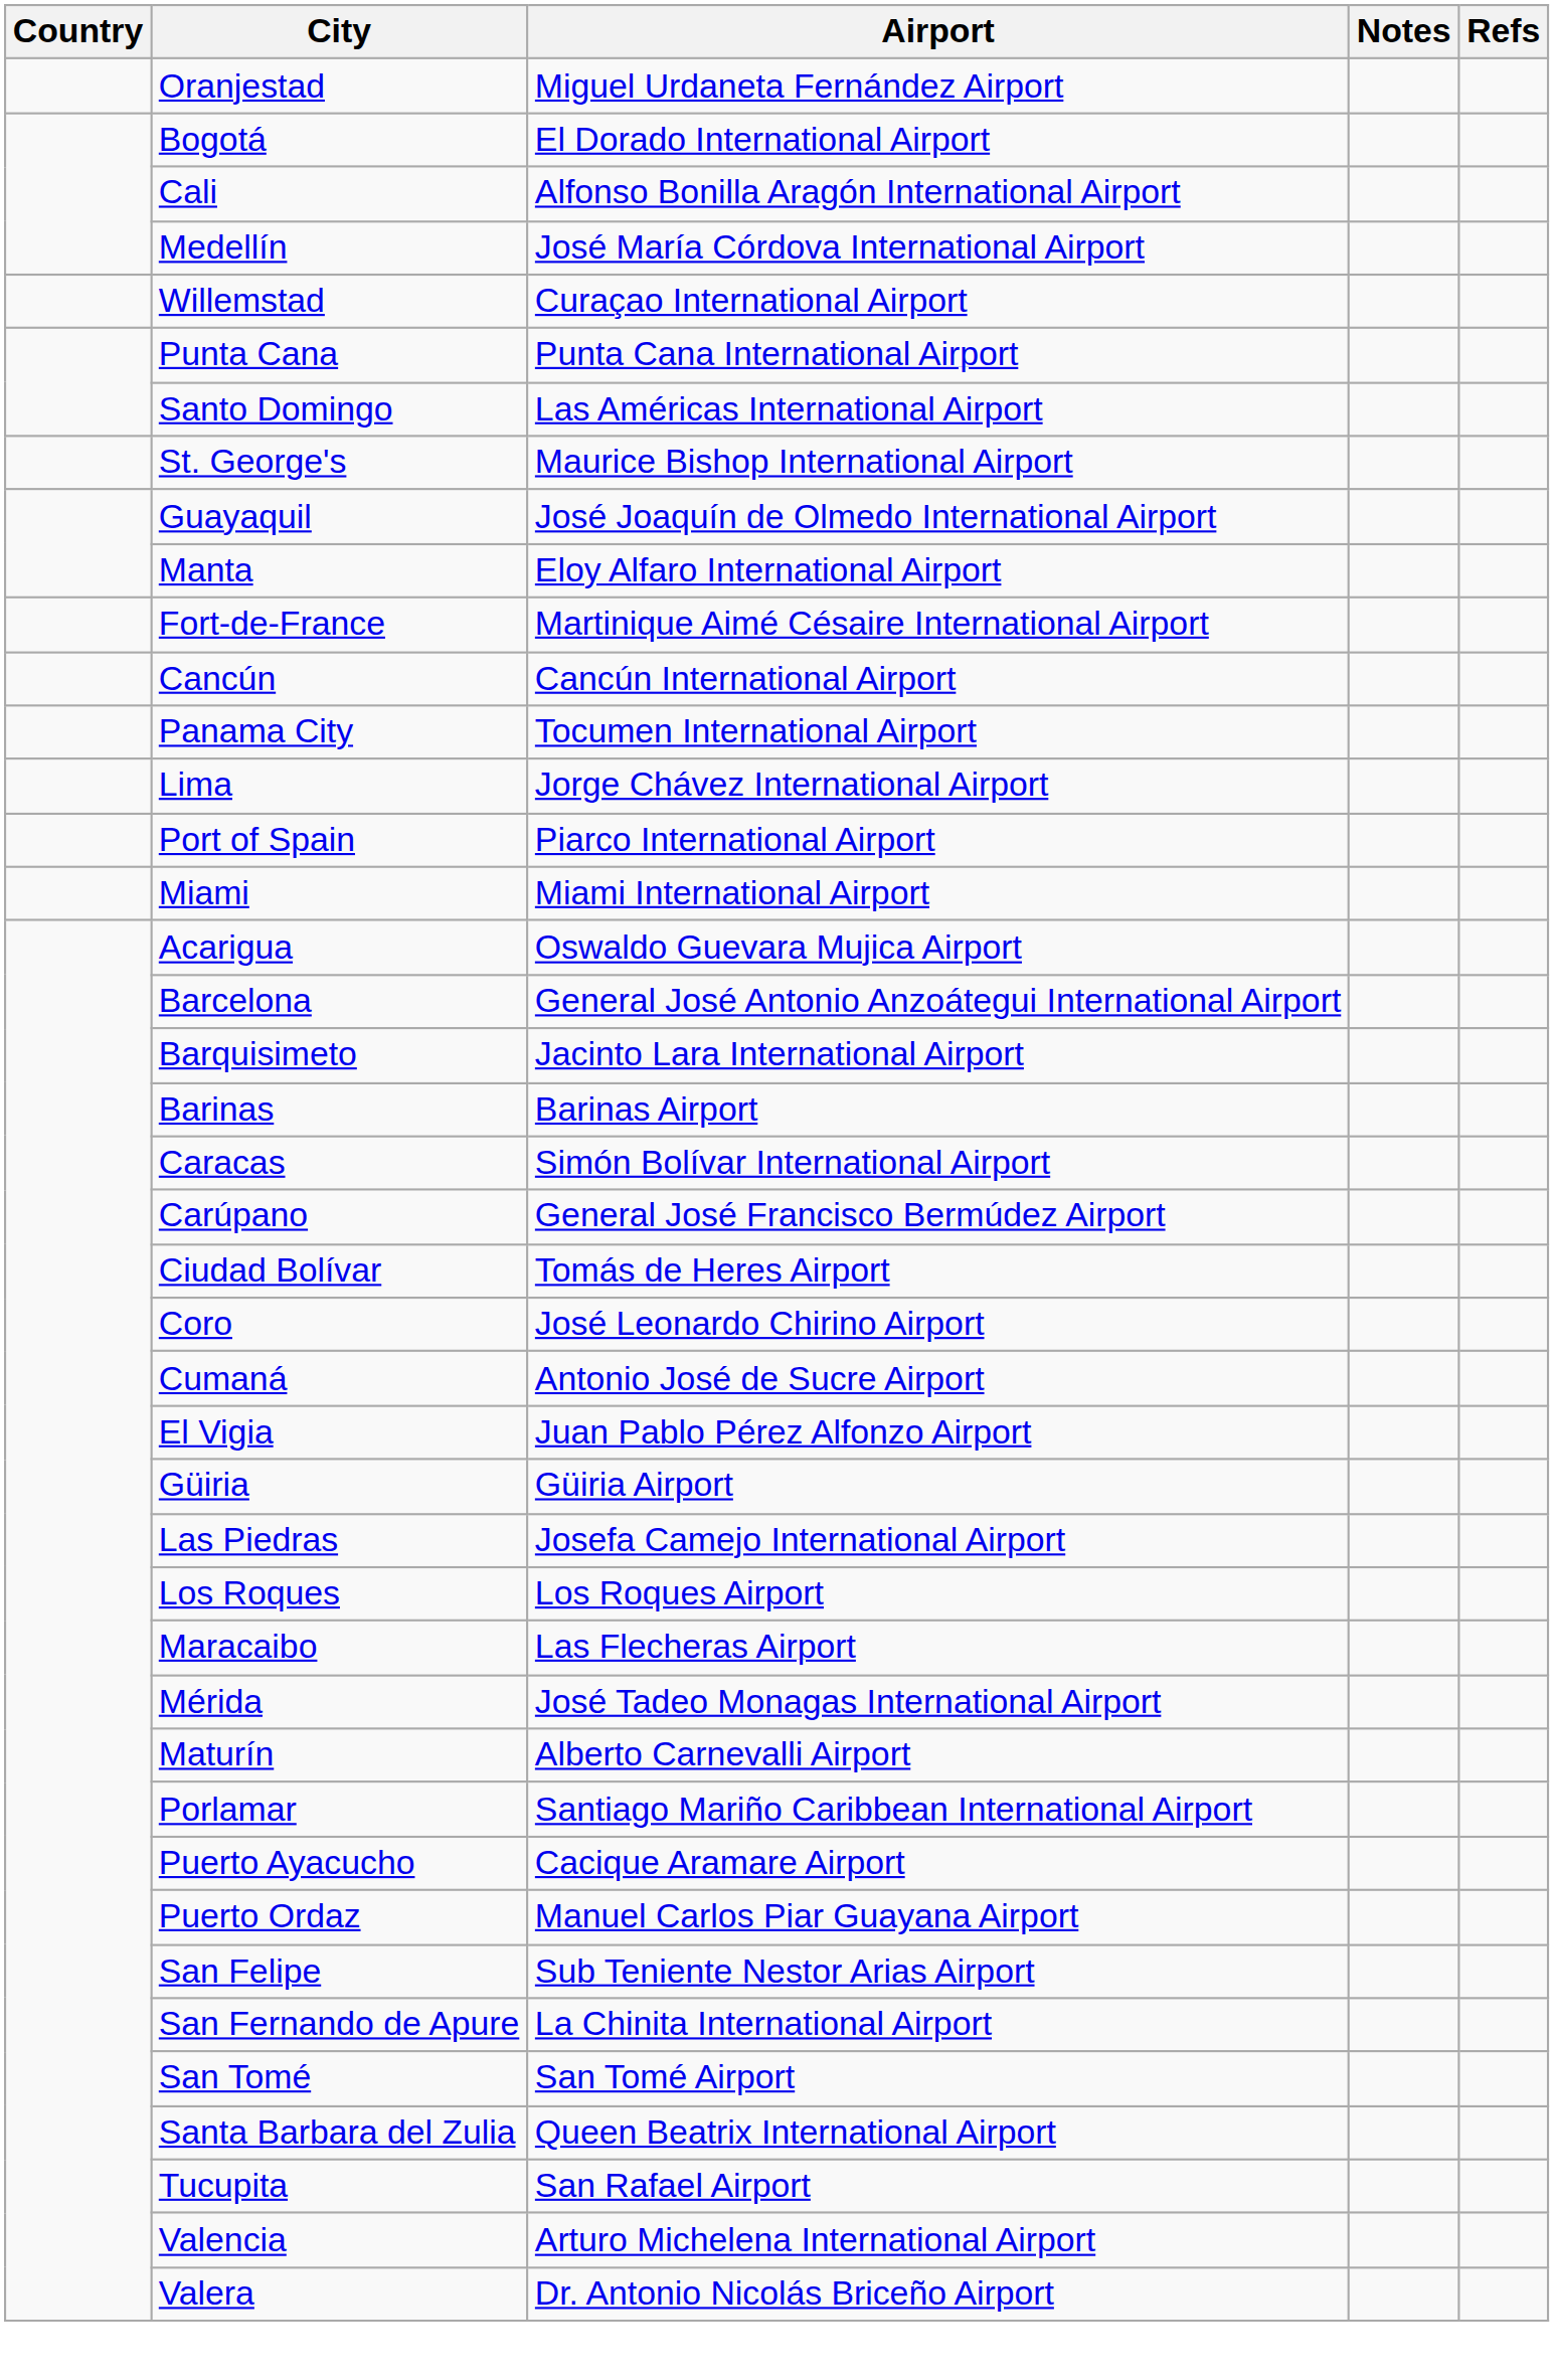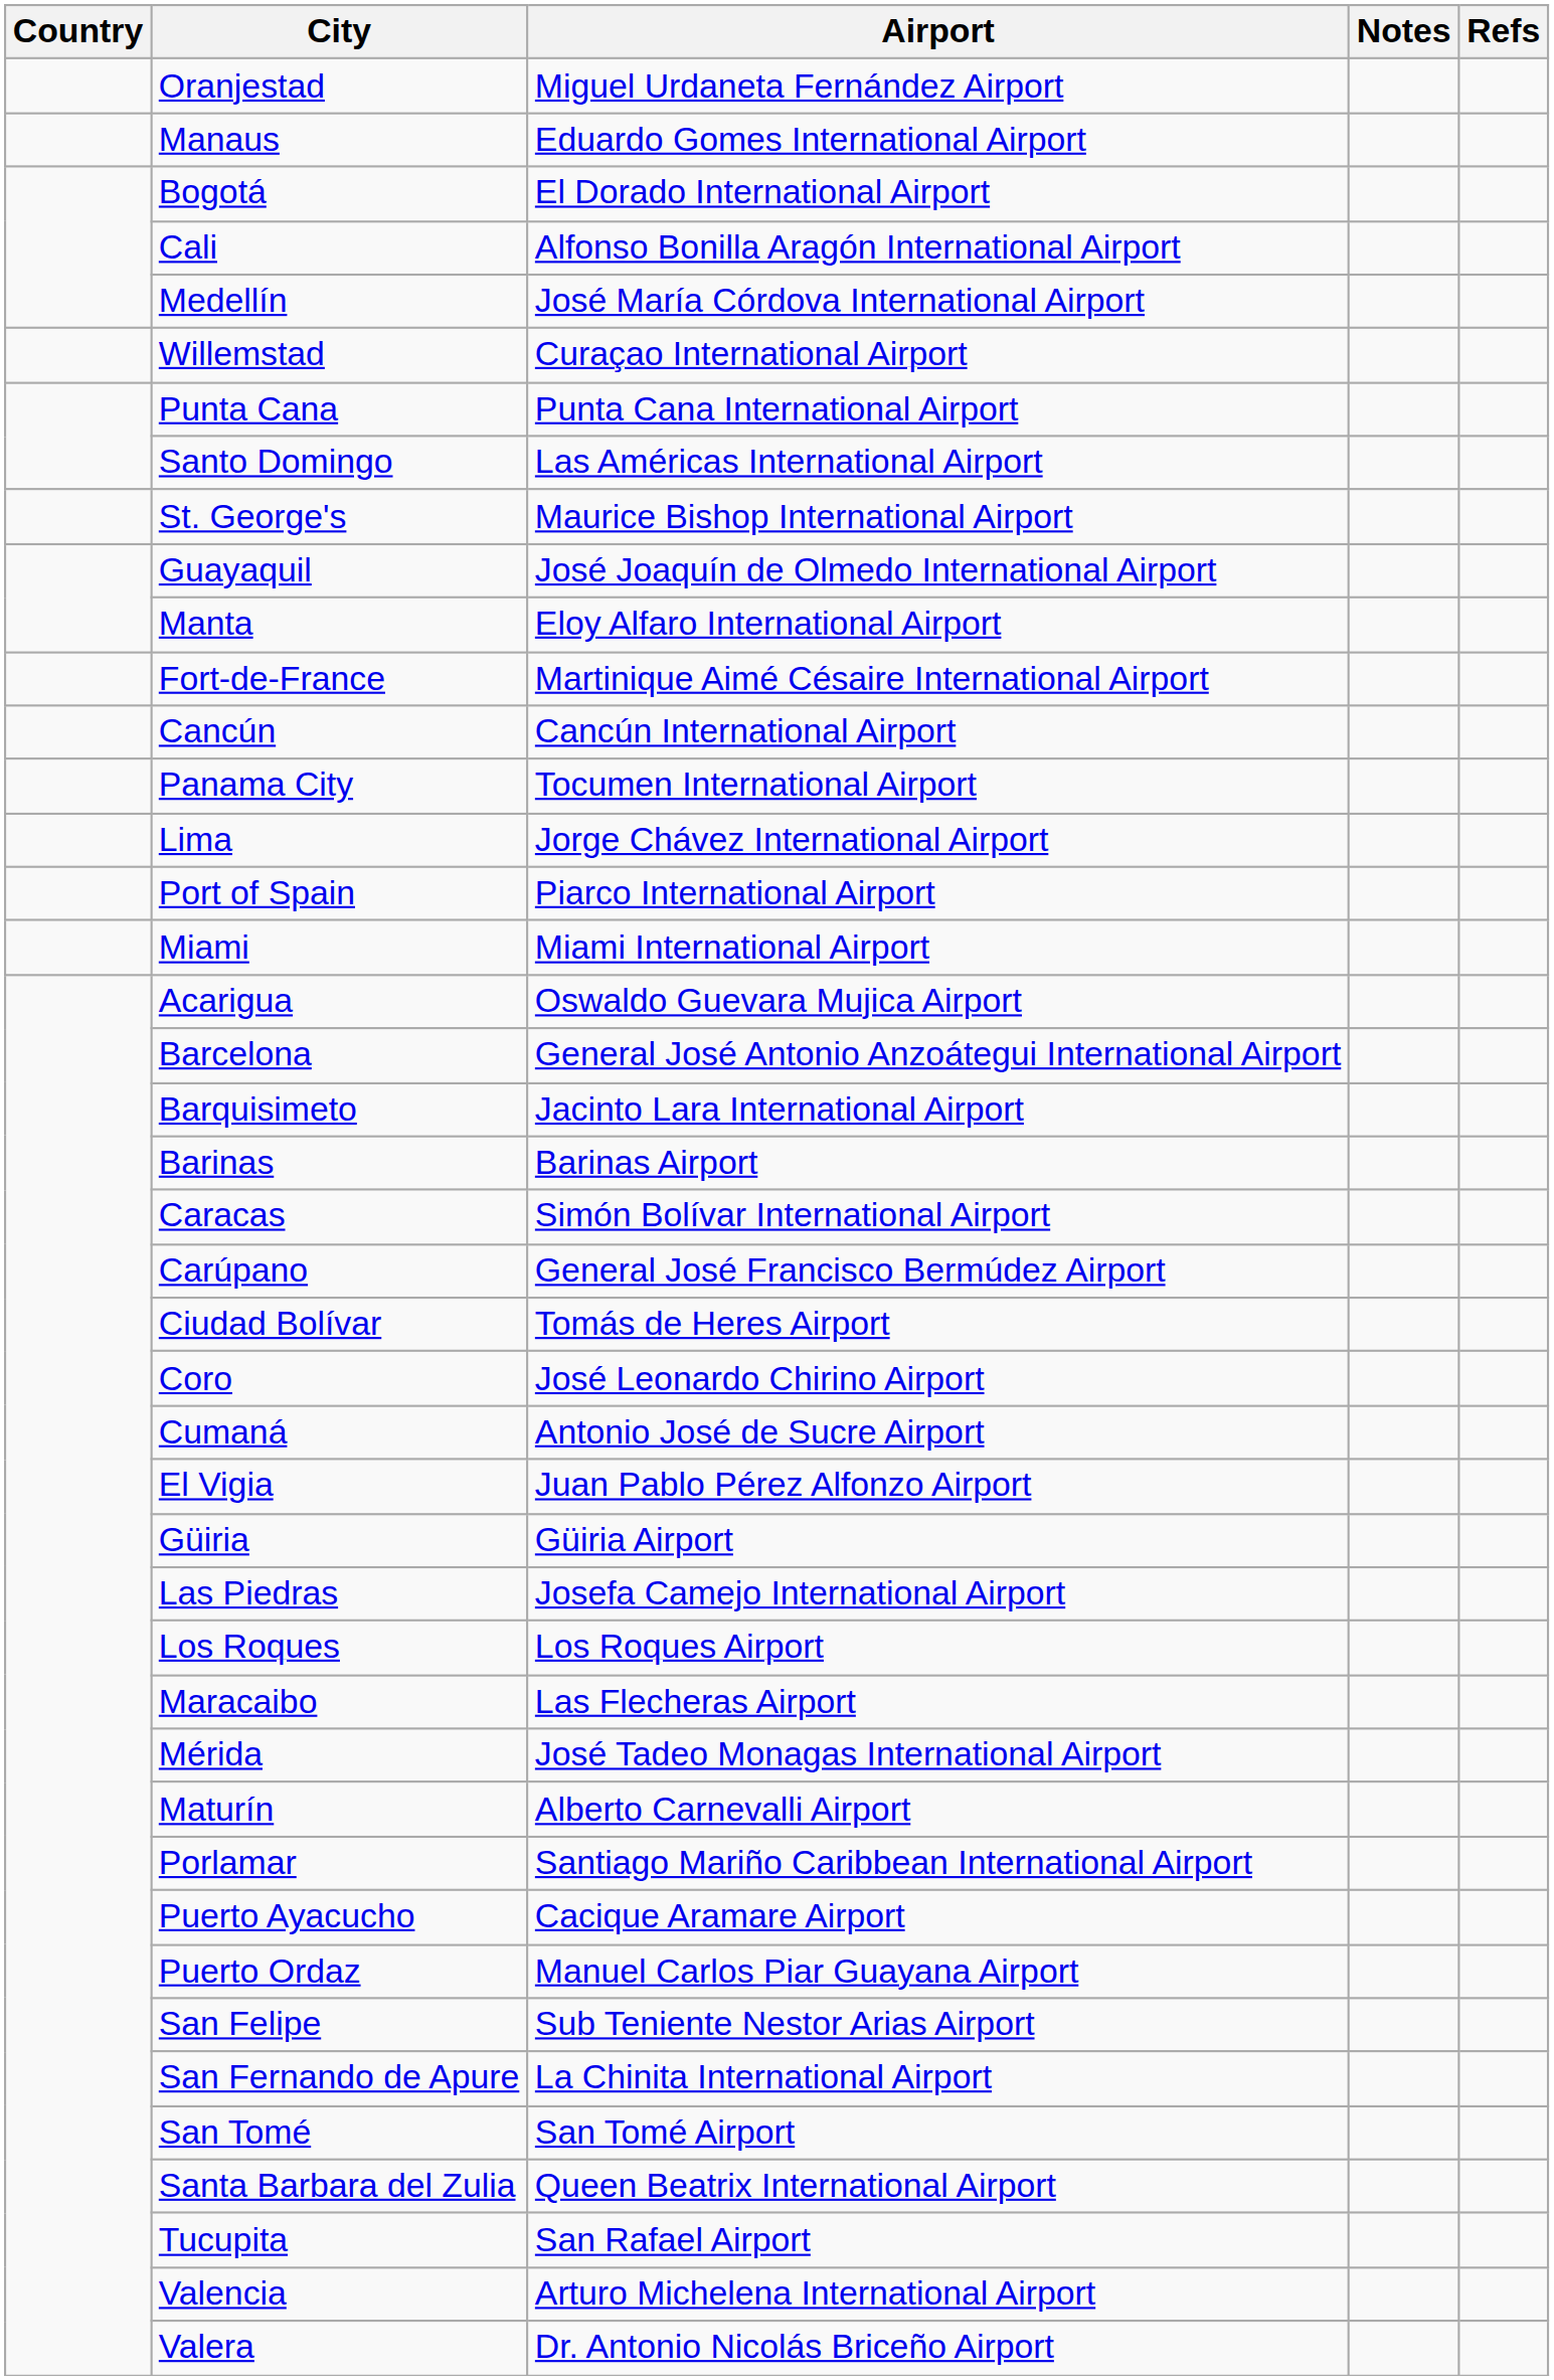 <table class="sortable wikitable">
 <tr>
 <th>Country</th>
 <th>City</th>
 <th>Airport</th>
 <th>Notes</th>
 <th class="unsortable">Refs</th>
 </tr>
 <tr>
 <td></td>
 <td><a href='#'>Oranjestad</a></td>
 <td><a href='#'>Miguel Urdaneta Fernández Airport</a></td>
+<td></td>
+<td></td>
+</tr>
+<tr>
+<td></td>
+<td><a href='#'>Manaus</a></td>
+<td><a href='#'>Eduardo Gomes International Airport</a></td>
 <td></td>
 <td></td>
 </tr>
 <tr>
 <td rowspan=3></td>
 <td><a href='#'>Bogotá</a></td>
 <td><a href='#'>El Dorado International Airport</a></td>
 <td></td>
 <td></td>
 </tr>
 <tr>
 <td><a href='#'>Cali</a></td>
 <td><a href='#'>Alfonso Bonilla Aragón International Airport</a></td>
 <td></td>
 <td></td>
 </tr>
 <tr>
 <td><a href='#'>Medellín</a></td>
 <td><a href='#'>José María Córdova International Airport</a></td>
 <td></td>
 <td></td>
 </tr>
 <tr>
 <td></td>
 <td><a href='#'>Willemstad</a></td>
 <td><a href='#'>Curaçao International Airport</a></td>
 <td align=center></td>
 <td></td>
 </tr>
 <tr>
 <td rowspan=2></td>
 <td><a href='#'>Punta Cana</a></td>
 <td><a href='#'>Punta Cana International Airport</a></td>
 <td></td>
 <td></td>
 </tr>
 <tr>
 <td><a href='#'>Santo Domingo</a></td>
 <td><a href='#'>Las Américas International Airport</a></td>
 <td></td>
 <td></td>
 </tr>
 <tr>
 <td></td>
 <td><a href='#'>St. George's</a></td>
 <td><a href='#'>Maurice Bishop International Airport</a></td>
 <td></td>
 <td></td>
 </tr>
 <tr>
 <td rowspan=2></td>
 <td><a href='#'>Guayaquil</a></td>
 <td><a href='#'>José Joaquín de Olmedo International Airport</a></td>
 <td></td>
 <td></td>
 </tr>
 <tr>
 <td><a href='#'>Manta</a></td>
 <td><a href='#'>Eloy Alfaro International Airport</a></td>
 <td></td>
 <td></td>
 </tr>
 <tr>
 <td></td>
 <td><a href='#'>Fort-de-France</a></td>
 <td><a href='#'>Martinique Aimé Césaire International Airport</a></td>
 <td></td>
 <td></td>
 </tr>
 <tr>
 <td></td>
 <td><a href='#'>Cancún</a></td>
 <td><a href='#'>Cancún International Airport</a></td>
 <td></td>
 <td></td>
 </tr>
 <tr>
 <td></td>
 <td><a href='#'>Panama City</a></td>
 <td><a href='#'>Tocumen International Airport</a></td>
 <td></td>
 <td></td>
 </tr>
 <tr>
 <td></td>
 <td><a href='#'>Lima</a></td>
 <td><a href='#'>Jorge Chávez International Airport</a></td>
 <td></td>
 <td></td>
 </tr>
 <tr>
 <td></td>
 <td><a href='#'>Port of Spain</a></td>
 <td><a href='#'>Piarco International Airport</a></td>
 <td></td>
 <td></td>
 </tr>
 <tr>
 <td></td>
 <td><a href='#'>Miami</a></td>
 <td><a href='#'>Miami International Airport</a></td>
 <td></td>
 <td></td>
 </tr>
 <tr>
 <td rowspan=26></td>
 <td><a href='#'>Acarigua</a></td>
 <td><a href='#'>Oswaldo Guevara Mujica Airport</a></td>
 <td></td>
 <td></td>
 </tr>
 <tr>
 <td><a href='#'>Barcelona</a></td>
 <td><a href='#'>General José Antonio Anzoátegui International Airport</a></td>
 <td></td>
 <td></td>
 </tr>
 <tr>
 <td><a href='#'>Barquisimeto</a></td>
 <td><a href='#'>Jacinto Lara International Airport</a></td>
 <td align=center></td>
 <td></td>
 </tr>
 <tr>
 <td><a href='#'>Barinas</a></td>
 <td><a href='#'>Barinas Airport</a></td>
 <td></td>
 <td></td>
 </tr>
 <tr>
 <td><a href='#'>Caracas</a></td>
 <td><a href='#'>Simón Bolívar International Airport</a></td>
 <td></td>
 <td></td>
 </tr>
 <tr>
 <td><a href='#'>Carúpano</a></td>
 <td><a href='#'>General José Francisco Bermúdez Airport</a></td>
 <td></td>
 <td></td>
 </tr>
 <tr>
 <td><a href='#'>Ciudad Bolívar</a></td>
 <td><a href='#'>Tomás de Heres Airport</a></td>
 <td></td>
 <td></td>
 </tr>
 <tr>
 <td><a href='#'>Coro</a></td>
 <td><a href='#'>José Leonardo Chirino Airport</a></td>
 <td></td>
 <td></td>
 </tr>
 <tr>
 <td><a href='#'>Cumaná</a></td>
 <td><a href='#'>Antonio José de Sucre Airport</a></td>
 <td></td>
 <td></td>
 </tr>
 <tr>
 <td><a href='#'>El Vigia</a></td>
 <td><a href='#'>Juan Pablo Pérez Alfonzo Airport</a></td>
 <td align=center></td>
 <td></td>
 </tr>
 <tr>
 <td><a href='#'>Güiria</a></td>
 <td><a href='#'>Güiria Airport</a></td>
 <td></td>
 <td></td>
 </tr>
 <tr>
 <td><a href='#'>Las Piedras</a></td>
 <td><a href='#'>Josefa Camejo International Airport</a></td>
 <td align=center></td>
 <td></td>
 </tr>
 <tr>
 <td><a href='#'>Los Roques</a></td>
 <td><a href='#'>Los Roques Airport</a></td>
 <td></td>
 <td></td>
 </tr>
 <tr>
 <td><a href='#'>Maracaibo</a></td>
 <td><a href='#'>Las Flecheras Airport</a></td>
 <td align=center></td>
 <td></td>
 </tr>
 <tr>
 <td><a href='#'>Mérida</a></td>
 <td><a href='#'>José Tadeo Monagas International Airport</a></td>
 <td></td>
 <td></td>
 </tr>
 <tr>
 <td><a href='#'>Maturín</a></td>
 <td><a href='#'>Alberto Carnevalli Airport</a></td>
 <td></td>
 <td></td>
 </tr>
 <tr>
 <td><a href='#'>Porlamar</a></td>
 <td><a href='#'>Santiago Mariño Caribbean International Airport</a></td>
 <td align=center></td>
 <td></td>
 </tr>
 <tr>
 <td><a href='#'>Puerto Ayacucho</a></td>
 <td><a href='#'>Cacique Aramare Airport</a></td>
 <td align=center></td>
 <td></td>
 </tr>
 <tr>
 <td><a href='#'>Puerto Ordaz</a></td>
 <td><a href='#'>Manuel Carlos Piar Guayana Airport</a></td>
 <td align=center></td>
 <td></td>
 </tr>
 <tr>
 <td><a href='#'>San Felipe</a></td>
 <td><a href='#'>Sub Teniente Nestor Arias Airport</a></td>
 <td></td>
 <td></td>
 </tr>
 <tr>
 <td><a href='#'>San Fernando de Apure</a></td>
 <td><a href='#'>La Chinita International Airport</a></td>
 <td></td>
 <td></td>
 </tr>
 <tr>
 <td><a href='#'>San Tomé</a></td>
 <td><a href='#'>San Tomé Airport</a></td>
 <td></td>
 <td></td>
 </tr>
 <tr>
 <td><a href='#'>Santa Barbara del Zulia</a></td>
 <td><a href='#'>Queen Beatrix International Airport</a></td>
 <td></td>
 <td></td>
 </tr>
 <tr>
 <td><a href='#'>Tucupita</a></td>
 <td><a href='#'>San Rafael Airport</a></td>
 <td></td>
 <td></td>
 </tr>
 <tr>
 <td><a href='#'>Valencia</a></td>
 <td><a href='#'>Arturo Michelena International Airport</a></td>
 <td></td>
 <td></td>
 </tr>
 <tr>
 <td><a href='#'>Valera</a></td>
 <td><a href='#'>Dr. Antonio Nicolás Briceño Airport</a></td>
 <td></td>
 <td></td>
 </tr>
 <tr>
 </tr>
 </table>
